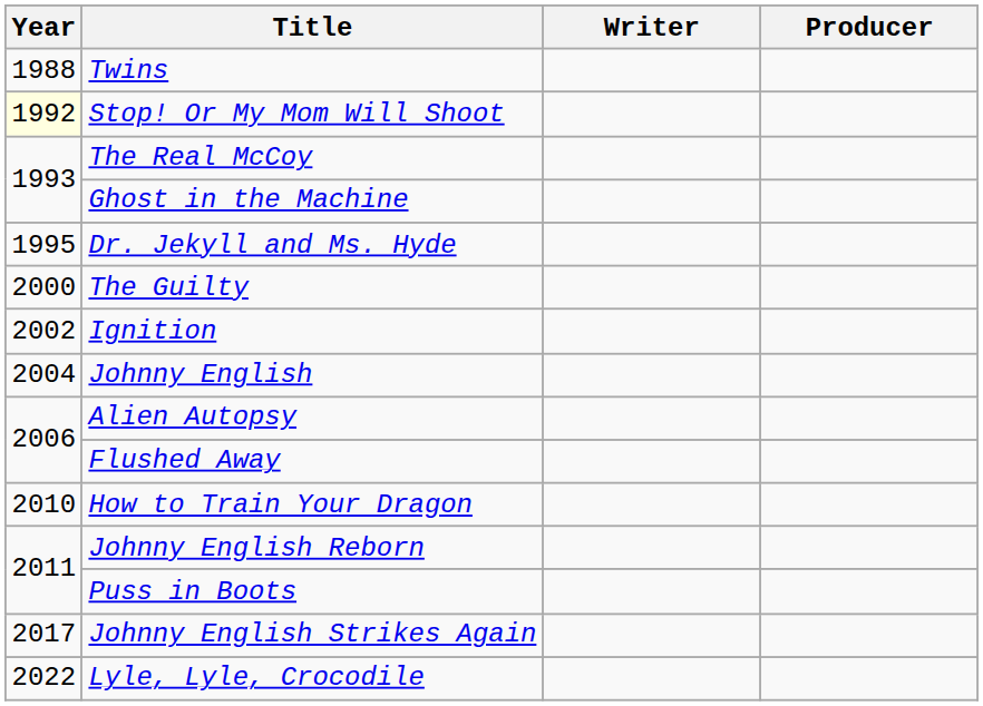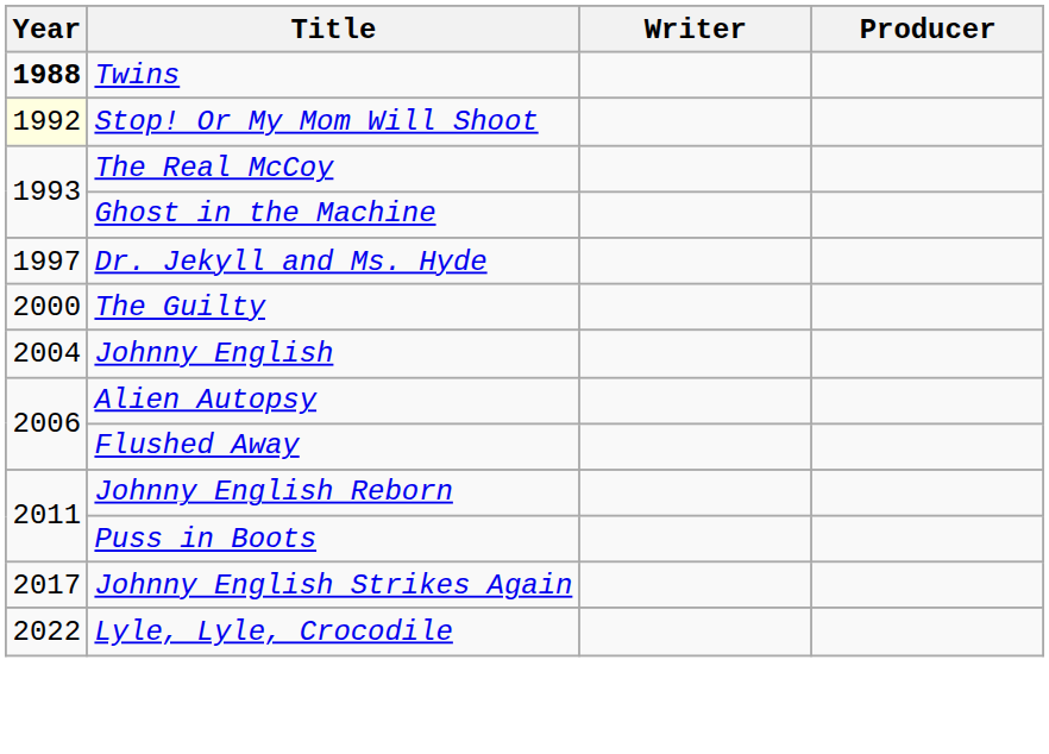 <table class="wikitable">
 <tr>
 <th>Year</th>
 <th>Title</th>
 <th width=100>Writer</th>
 <th width=100>Producer</th>
 </tr>
 <tr>
-<td>1988</td>
+<td><strong>1988</strong></td>
 <td><em><a href='#'>Twins</a></em></td>
 <td></td>
 <td></td>
 </tr>
 <tr>
 <td style="background: lightyellow;">1992</td>
 <td><em><a href='#'>Stop! Or My Mom Will Shoot</a></em></td>
 <td></td>
 <td></td>
 </tr>
 <tr>
 <td rowspan="2">1993</td>
 <td><a href='#'><em>The Real McCoy</em></a></td>
 <td></td>
 <td></td>
 </tr>
 <tr>
 <td><a href='#'><em>Ghost in the Machine</em></a></td>
 <td></td>
 <td></td>
 </tr>
 <tr>
-<td>1995</td>
+<td>1997</td>
 <td><em><a href='#'>Dr. Jekyll and Ms. Hyde</a></em></td>
 <td></td>
 <td></td>
 </tr>
 <tr>
 <td>2000</td>
 <td><a href='#'><em>The Guilty</em></a></td>
-<td></td>
-<td></td>
-</tr>
-<tr>
-<td>2002</td>
-<td><a href='#'><em>Ignition</em></a></td>
 <td></td>
 <td></td>
 </tr>
 <tr>
 <td>2004</td>
 <td><em><a href='#'>Johnny English</a></em></td>
 <td></td>
 <td></td>
 </tr>
 <tr>
 <td rowspan="2">2006</td>
 <td><a href='#'><em>Alien Autopsy</em></a></td>
 <td></td>
 <td></td>
 </tr>
 <tr>
 <td><em><a href='#'>Flushed Away</a></em></td>
-<td></td>
-<td></td>
-</tr>
-<tr>
-<td>2010</td>
-<td><a href='#'><em>How to Train Your Dragon</em></a></td>
 <td></td>
 <td></td>
 </tr>
 <tr>
 <td rowspan="2">2011</td>
 <td><em><a href='#'>Johnny English Reborn</a></em></td>
 <td></td>
 <td></td>
 </tr>
 <tr>
 <td><a href='#'><em>Puss in Boots</em></a></td>
 <td></td>
 <td></td>
 </tr>
 <tr>
 <td>2017</td>
 <td><em><a href='#'>Johnny English Strikes Again</a></em></td>
 <td></td>
 <td></td>
 </tr>
 <tr>
 <td>2022</td>
 <td><em><a href='#'>Lyle, Lyle, Crocodile</a></em></td>
 <td></td>
 <td></td>
 </tr>
 </table>
